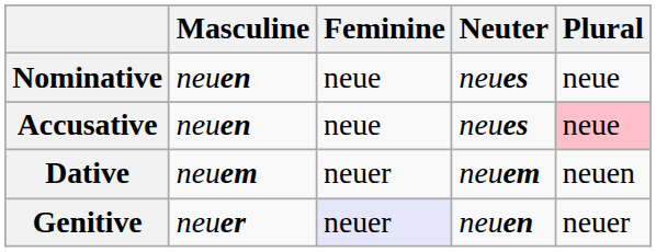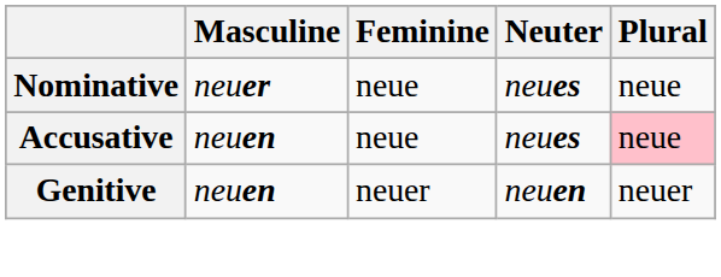 <table class="wikitable">
 <tr>
 <th></th>
 <th>Masculine</th>
 <th>Feminine</th>
 <th>Neuter</th>
 <th>Plural</th>
 </tr>
 <tr>
 <th>Nominative</th>
-<td><em>neu<strong>en<strong><em></td>
+<td><em>neu<strong>er<strong><em></td>
 <td></em>neu</strong>e</em></strong></td>
 <td><em>neu<strong>es<strong><em></td>
 <td></em>neu</strong>e</em></strong></td>
 </tr>
 <tr>
 <th>Accusative</th>
 <td><em>neu<strong>en<strong><em></td>
 <td></em>neu</strong>e</em></strong></td>
 <td><em>neu<strong>es<strong><em></td>
 <td style="background: pink;"></em>neu</strong>e</em></strong></td>
 </tr>
 <tr>
-<th>Dative</th>
-<td><em>neu<strong>em<strong><em></td>
+<th>Genitive</th>
+<td><em>neu<strong>en<strong><em></td>
 <td></em>neu</strong>er</em></strong></td>
-<td><em>neu<strong>em<strong><em></td>
-<td></em>neu</strong>en</em></strong></td>
-</tr>
-<tr>
-<th>Genitive</th>
-<td><em>neu<strong>er<strong><em></td>
-<td style="background: lavender;"></em>neu</strong>er</em></strong></td>
 <td><em>neu<strong>en<strong><em></td>
 <td></em>neu</strong>er</em></strong></td>
 </tr>
 </table>
